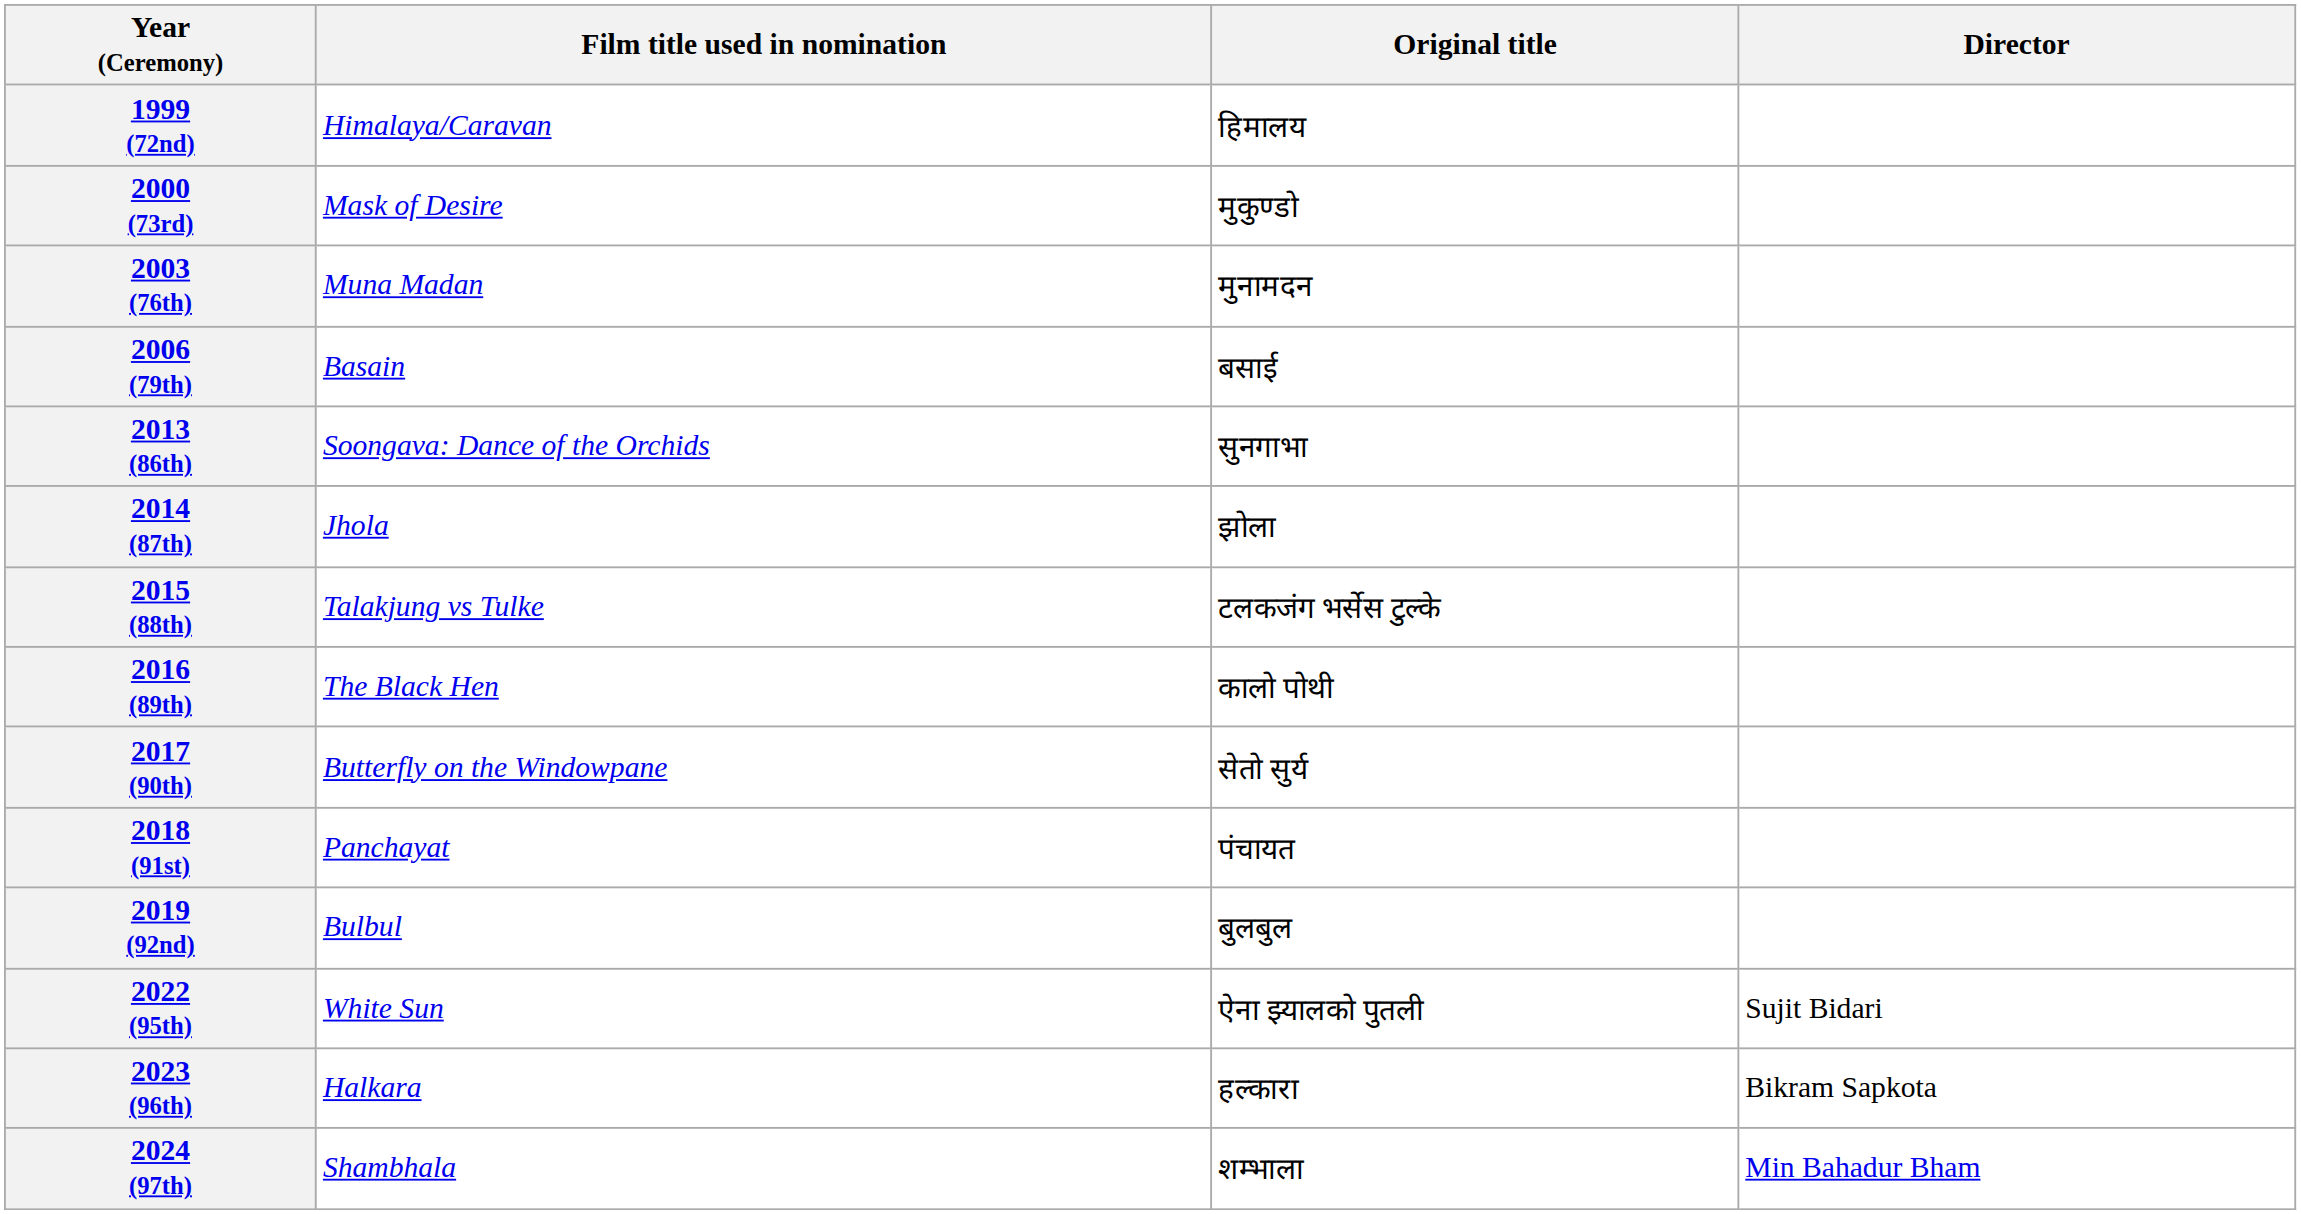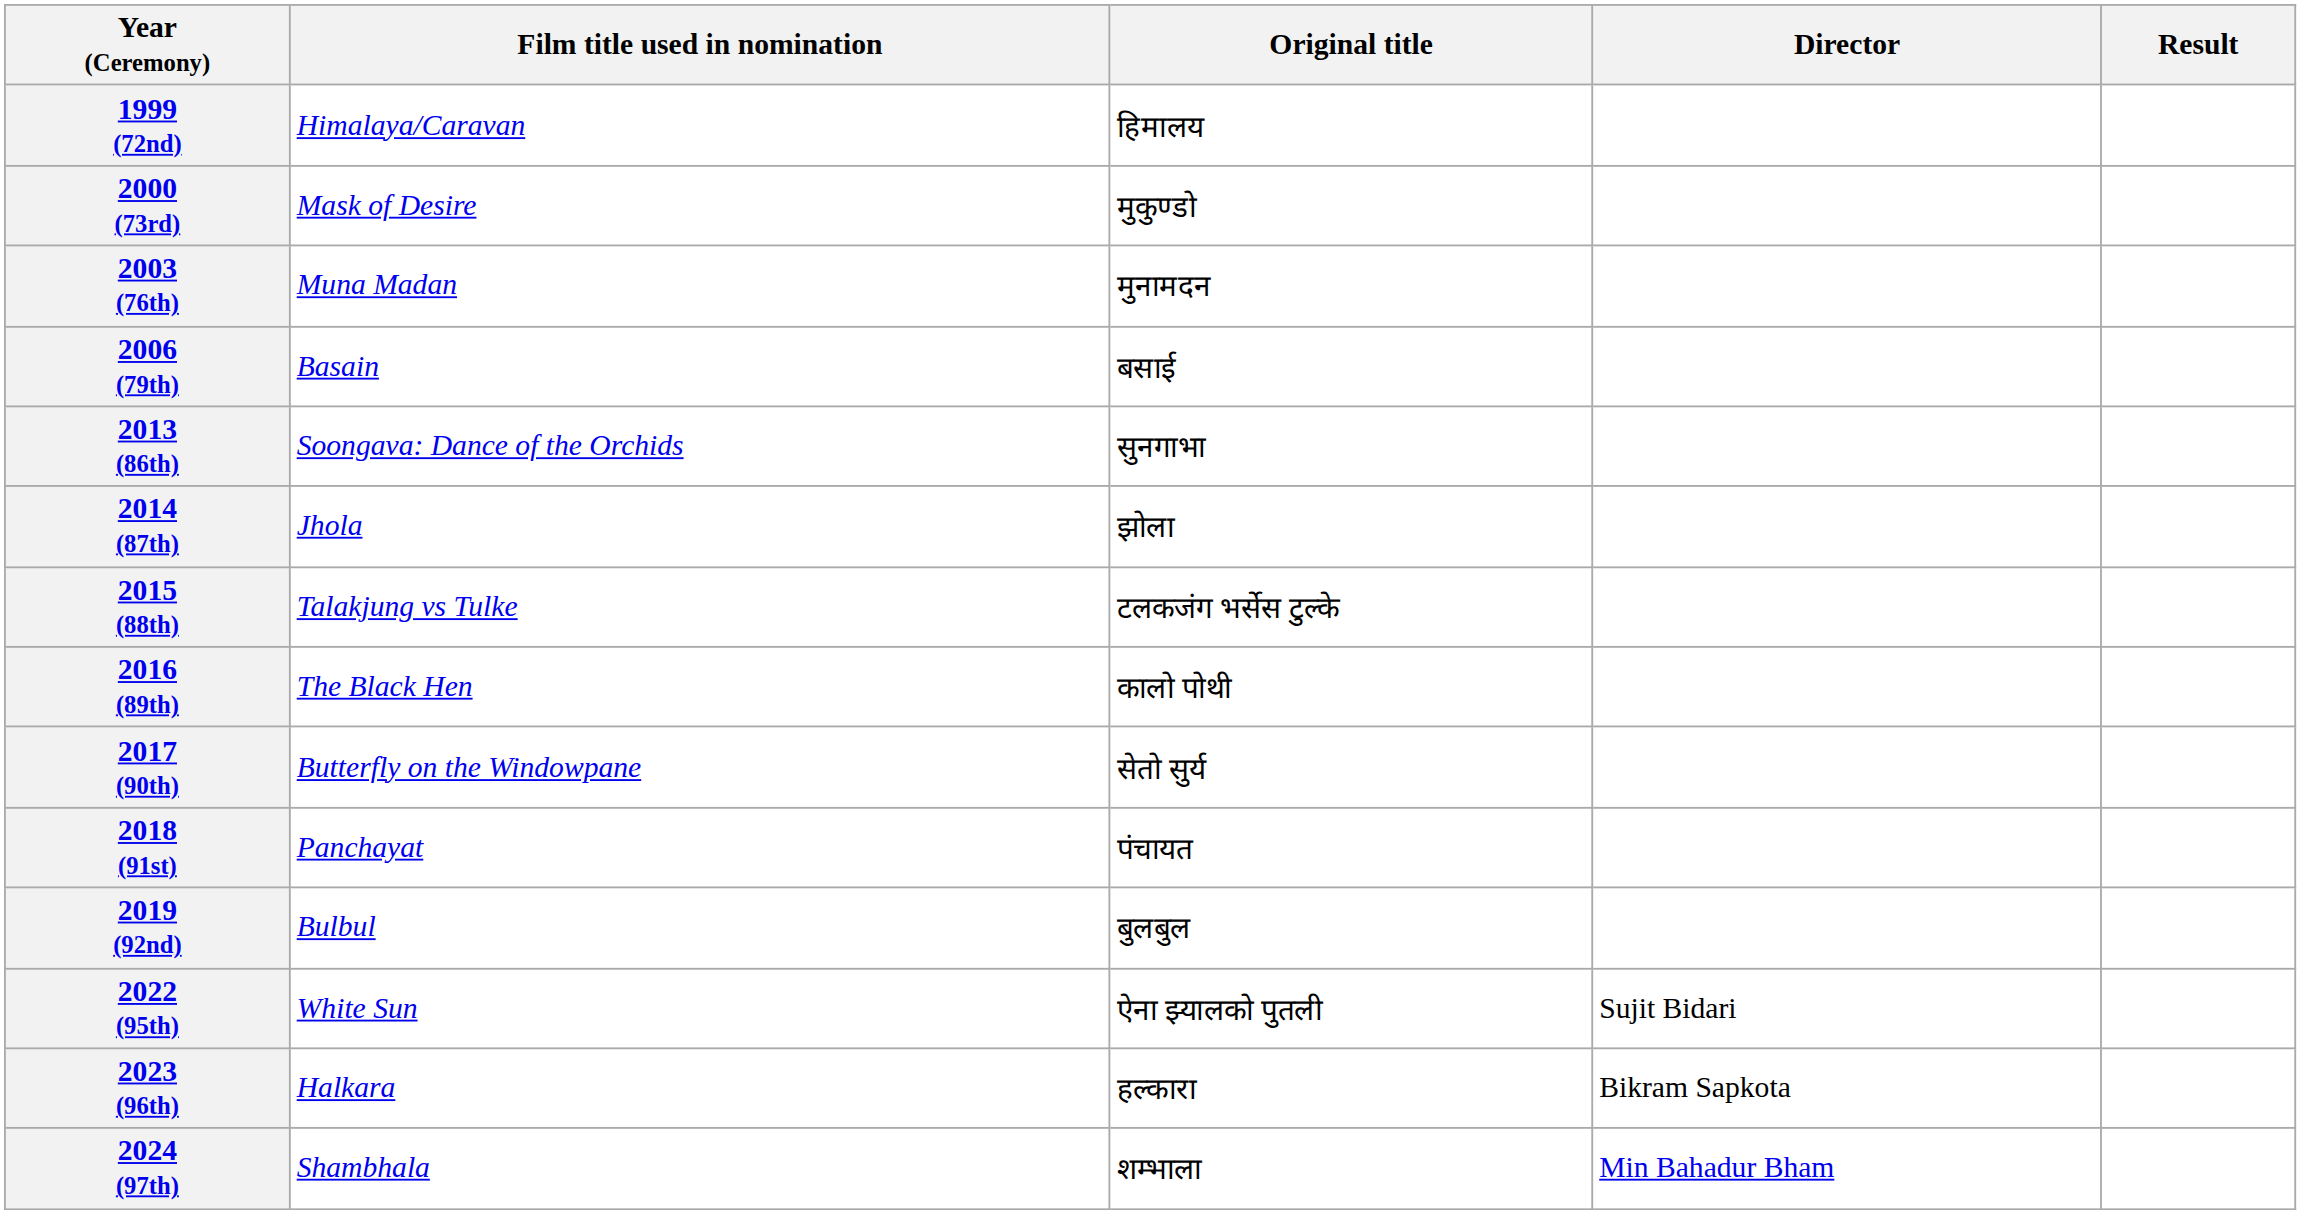 <table class="wikitable sortable" width="98%" style="background:#ffffff;">
 <tr>
 <th>Year<br><small>(Ceremony)</small></th>
 <th>Film title used in nomination</th>
 <th>Original title</th>
 <th>Director</th>
+<th>Result</th>
 </tr>
 <tr>
 <th align="center"><a href='#'>1999</a><br><small><a href='#'>(72nd)</a></small></th>
 <td><em><a href='#'>Himalaya/Caravan</a></em></td>
 <td>हिमालय</td>
+<td></td>
 <td></td>
 </tr>
 <tr>
 <th align="center"><a href='#'>2000</a><br><small><a href='#'>(73rd)</a></small></th>
 <td><em><a href='#'>Mask of Desire</a></em></td>
 <td>मुकुण्डो</td>
 <td></td>
+<td></td>
 </tr>
 <tr>
 <th align="center"><a href='#'>2003</a><br><small><a href='#'>(76th)</a></small></th>
 <td><em><a href='#'>Muna Madan</a></em></td>
 <td>मुनामदन</td>
+<td></td>
 <td></td>
 </tr>
 <tr>
 <th align="center"><a href='#'>2006</a><br><small><a href='#'>(79th)</a></small></th>
 <td><em><a href='#'>Basain</a></em></td>
 <td>बसाई</td>
 <td></td>
+<td></td>
 </tr>
 <tr>
 <th align="center"><a href='#'>2013</a><br><small><a href='#'>(86th)</a></small></th>
 <td><em><a href='#'>Soongava: Dance of the Orchids</a></em></td>
 <td>सुनगाभा</td>
+<td></td>
 <td></td>
 </tr>
 <tr>
 <th align="center"><a href='#'>2014</a><br><small><a href='#'>(87th)</a></small></th>
 <td><em><a href='#'>Jhola</a></em></td>
 <td>झोला</td>
 <td></td>
+<td></td>
 </tr>
 <tr>
 <th align="center"><a href='#'>2015</a><br><small><a href='#'>(88th)</a></small></th>
 <td><em><a href='#'>Talakjung vs Tulke</a></em></td>
 <td>टलकजंग भर्सेस टुल्के</td>
+<td></td>
 <td></td>
 </tr>
 <tr>
 <th align="center"><a href='#'>2016</a><br><small><a href='#'>(89th)</a></small></th>
 <td><em><a href='#'>The Black Hen</a></em></td>
 <td>कालो पोथी</td>
 <td></td>
+<td></td>
 </tr>
 <tr>
 <th align="center"><a href='#'>2017</a><br><small><a href='#'>(90th)</a></small></th>
 <td><em><a href='#'>Butterfly on the Windowpane</a></em></td>
 <td>सेतो सुर्य</td>
+<td></td>
 <td></td>
 </tr>
 <tr>
 <th align="center"><a href='#'>2018</a><br><small><a href='#'>(91st)</a></small></th>
 <td><em><a href='#'>Panchayat</a></em></td>
 <td>पंचायत</td>
 <td></td>
+<td></td>
 </tr>
 <tr>
 <th align="center"><a href='#'>2019</a><br><small><a href='#'>(92nd)</a></small></th>
 <td><em><a href='#'>Bulbul</a></em></td>
 <td>बुलबुल</td>
+<td></td>
 <td></td>
 </tr>
 <tr>
 <th align="center"><a href='#'>2022</a><br><small><a href='#'>(95th)</a></small></th>
 <td><em><a href='#'>White Sun</a></em></td>
 <td data-sort-value="Ainaa Jhyal Ko Putali">ऐना झ्यालको पुतली</td>
 <td data-sort-value="Bidari, Sujit">Sujit Bidari</td>
+<td></td>
 </tr>
 <tr>
 <th align="center"><a href='#'>2023</a><br><small><a href='#'>(96th)</a></small></th>
 <td><em><a href='#'>Halkara</a></em></td>
 <td>हल्कारा</td>
 <td>Bikram Sapkota</td>
+<td></td>
 </tr>
 <tr>
 <th align="center"><a href='#'>2024</a><br><small><a href='#'>(97th)</a></small></th>
 <td><em><a href='#'>Shambhala</a></em></td>
 <td>शम्भाला</td>
 <td><a href='#'>Min Bahadur Bham</a></td>
+<td></td>
 </tr>
 </table>
